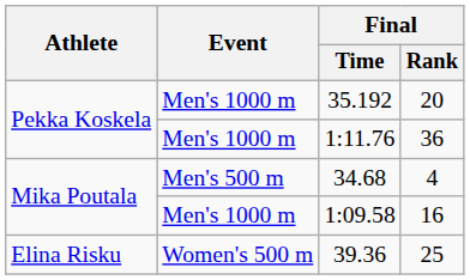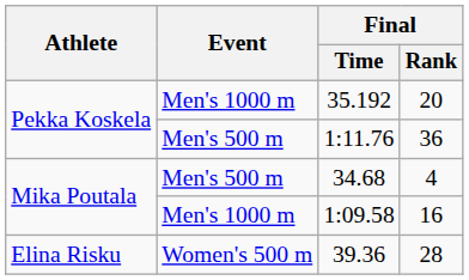 <table class="wikitable" style="font-size:90%">
 <tr>
 <th rowspan=2>Athlete</th>
 <th rowspan=2>Event</th>
 <th colspan=2>Final</th>
 </tr>
 <tr style="font-size:95%">
 <th>Time</th>
 <th>Rank</th>
 </tr>
 <tr align=center>
 <td align=left rowspan=2><a href='#'>Pekka Koskela</a></td>
 <td align=left><a href='#'>Men's 1000 m</a></td>
 <td>35.192</td>
 <td>20</td>
 </tr>
 <tr align=center>
-<td align=left><a href='#'>Men's 1000 m</a></td>
+<td align=left><a href='#'>Men's 500 m</a></td>
 <td>1:11.76</td>
 <td>36</td>
 </tr>
 <tr align=center>
 <td align=left rowspan=2><a href='#'>Mika Poutala</a></td>
 <td align=left><a href='#'>Men's 500 m</a></td>
 <td>34.68</td>
 <td>4</td>
 </tr>
 <tr align=center>
 <td align=left><a href='#'>Men's 1000 m</a></td>
 <td>1:09.58</td>
 <td>16</td>
 </tr>
 <tr align=center>
 <td align=left><a href='#'>Elina Risku</a></td>
 <td align=left><a href='#'>Women's 500 m</a></td>
 <td>39.36</td>
-<td>25</td>
+<td>28</td>
 </tr>
 </table>
